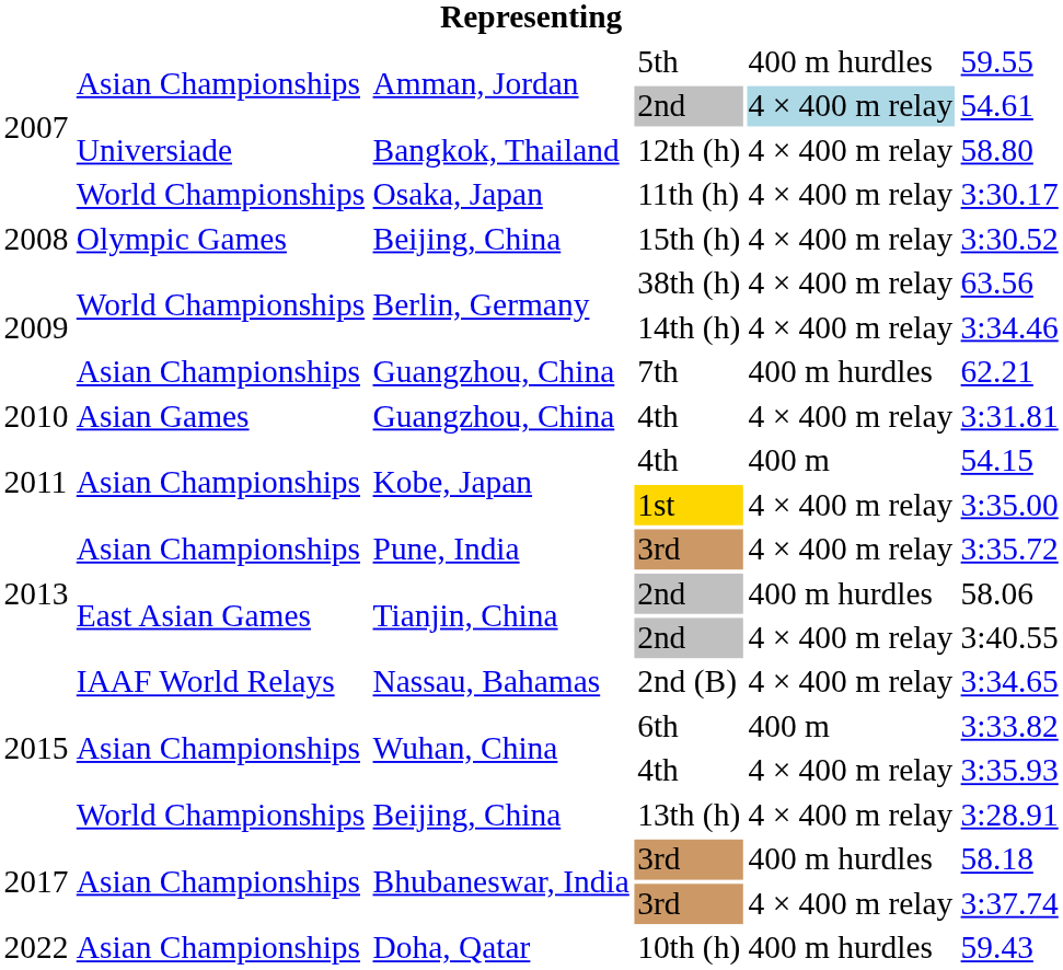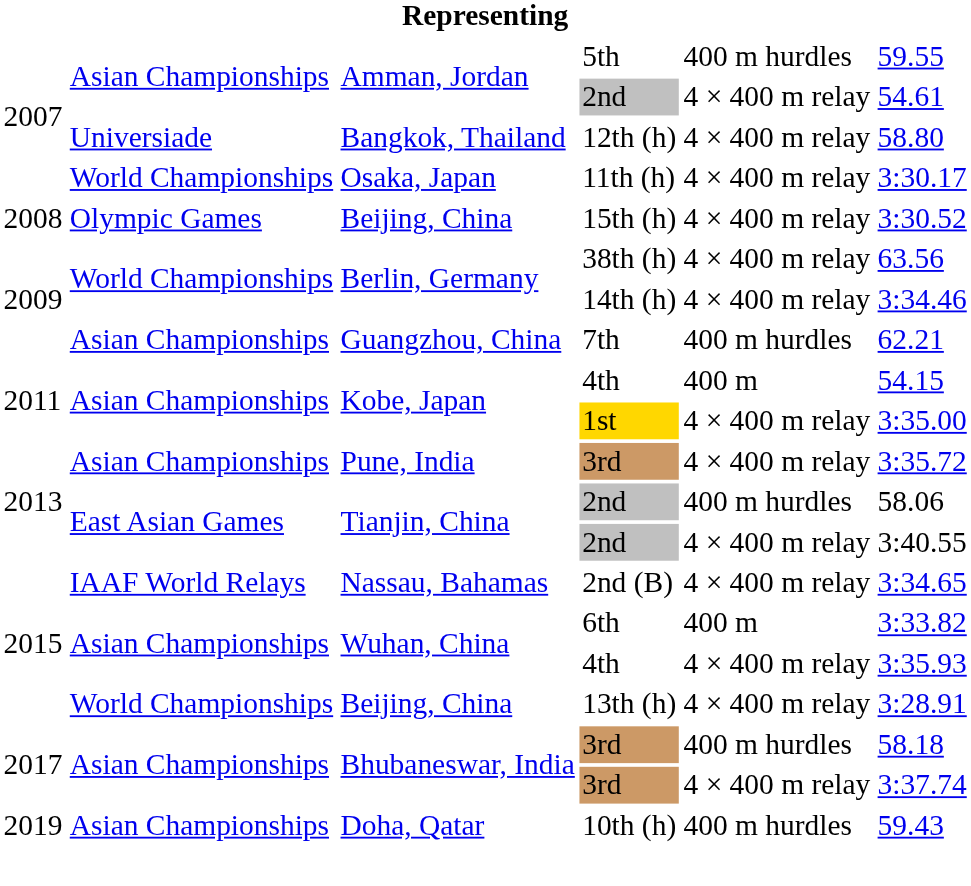 <table>
 <tr>
 <th colspan="6">Representing </th>
 </tr>
 <tr>
 <td rowspan=4>2007</td>
 <td rowspan=2><a href='#'>Asian Championships</a></td>
 <td rowspan=2><a href='#'>Amman, Jordan</a></td>
 <td>5th</td>
 <td>400 m hurdles</td>
 <td><a href='#'>59.55</a></td>
 </tr>
 <tr>
 <td bgcolor=silver>2nd</td>
-<td style="background: lightblue;">4 × 400 m relay</td>
+<td>4 × 400 m relay</td>
 <td><a href='#'>54.61</a></td>
 </tr>
 <tr>
 <td><a href='#'>Universiade</a></td>
 <td><a href='#'>Bangkok, Thailand</a></td>
 <td>12th (h)</td>
 <td>4 × 400 m relay</td>
 <td><a href='#'>58.80</a></td>
 </tr>
 <tr>
 <td><a href='#'>World Championships</a></td>
 <td><a href='#'>Osaka, Japan</a></td>
 <td>11th (h)</td>
 <td>4 × 400 m relay</td>
 <td><a href='#'>3:30.17</a></td>
 </tr>
 <tr>
 <td>2008</td>
 <td><a href='#'>Olympic Games</a></td>
 <td><a href='#'>Beijing, China</a></td>
 <td>15th (h)</td>
 <td>4 × 400 m relay</td>
 <td><a href='#'>3:30.52</a></td>
 </tr>
 <tr>
 <td rowspan=3>2009</td>
 <td rowspan=2><a href='#'>World Championships</a></td>
 <td rowspan=2><a href='#'>Berlin, Germany</a></td>
 <td>38th (h)</td>
 <td>4 × 400 m relay</td>
 <td><a href='#'>63.56</a></td>
 </tr>
 <tr>
 <td>14th (h)</td>
 <td>4 × 400 m relay</td>
 <td><a href='#'>3:34.46</a></td>
 </tr>
 <tr>
 <td><a href='#'>Asian Championships</a></td>
 <td><a href='#'>Guangzhou, China</a></td>
 <td>7th</td>
 <td>400 m hurdles</td>
 <td><a href='#'>62.21</a></td>
-</tr>
-<tr>
-<td>2010</td>
-<td><a href='#'>Asian Games</a></td>
-<td><a href='#'>Guangzhou, China</a></td>
-<td>4th</td>
-<td>4 × 400 m relay</td>
-<td><a href='#'>3:31.81</a></td>
 </tr>
 <tr>
 <td rowspan=2>2011</td>
 <td rowspan=2><a href='#'>Asian Championships</a></td>
 <td rowspan=2><a href='#'>Kobe, Japan</a></td>
 <td>4th</td>
 <td>400 m</td>
 <td><a href='#'>54.15</a></td>
 </tr>
 <tr>
 <td bgcolor=gold>1st</td>
 <td>4 × 400 m relay</td>
 <td><a href='#'>3:35.00</a></td>
 </tr>
 <tr>
 <td rowspan=3>2013</td>
 <td><a href='#'>Asian Championships</a></td>
 <td><a href='#'>Pune, India</a></td>
 <td bgcolor=cc9966>3rd</td>
 <td>4 × 400 m relay</td>
 <td><a href='#'>3:35.72</a></td>
 </tr>
 <tr>
 <td rowspan=2><a href='#'>East Asian Games</a></td>
 <td rowspan=2><a href='#'>Tianjin, China</a></td>
 <td bgcolor=silver>2nd</td>
 <td>400 m hurdles</td>
 <td>58.06</td>
 </tr>
 <tr>
 <td bgcolor=silver>2nd</td>
 <td>4 × 400 m relay</td>
 <td>3:40.55</td>
 </tr>
 <tr>
 <td rowspan=4>2015</td>
 <td><a href='#'>IAAF World Relays</a></td>
 <td><a href='#'>Nassau, Bahamas</a></td>
 <td>2nd (B)</td>
 <td>4 × 400 m relay</td>
 <td><a href='#'>3:34.65</a></td>
 </tr>
 <tr>
 <td rowspan=2><a href='#'>Asian Championships</a></td>
 <td rowspan=2><a href='#'>Wuhan, China</a></td>
 <td>6th</td>
 <td>400 m</td>
 <td><a href='#'>3:33.82</a></td>
 </tr>
 <tr>
 <td>4th</td>
 <td>4 × 400 m relay</td>
 <td><a href='#'>3:35.93</a></td>
 </tr>
 <tr>
 <td><a href='#'>World Championships</a></td>
 <td><a href='#'>Beijing, China</a></td>
 <td>13th (h)</td>
 <td>4 × 400 m relay</td>
 <td><a href='#'>3:28.91</a></td>
 </tr>
 <tr>
 <td rowspan=2>2017</td>
 <td rowspan=2><a href='#'>Asian Championships</a></td>
 <td rowspan=2><a href='#'>Bhubaneswar, India</a></td>
 <td bgcolor=cc9966>3rd</td>
 <td>400 m hurdles</td>
 <td><a href='#'>58.18</a></td>
 </tr>
 <tr>
 <td bgcolor=cc9966>3rd</td>
 <td>4 × 400 m relay</td>
 <td><a href='#'>3:37.74</a></td>
 </tr>
 <tr>
-<td>2022</td>
+<td>2019</td>
 <td><a href='#'>Asian Championships</a></td>
 <td><a href='#'>Doha, Qatar</a></td>
 <td>10th (h)</td>
 <td>400 m hurdles</td>
 <td><a href='#'>59.43</a></td>
 </tr>
 </table>
